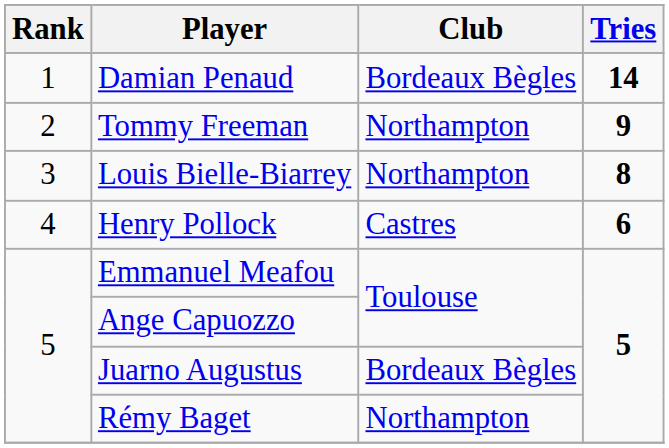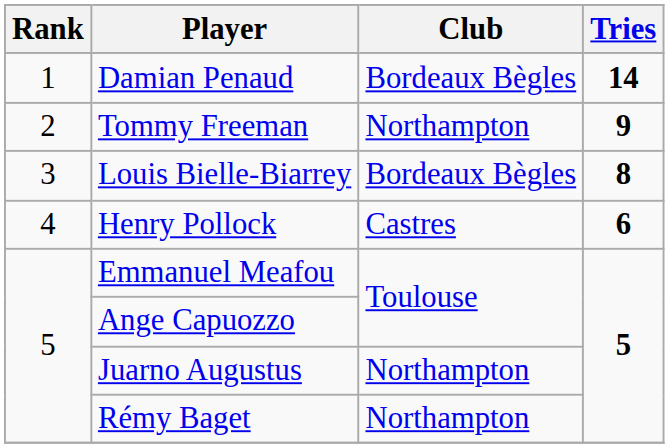 <table class="wikitable" style="text-align:center">
 <tr>
 <th>Rank</th>
 <th>Player</th>
 <th>Club</th>
 <th><a href='#'>Tries</a></th>
 </tr>
 <tr>
 <td>1</td>
 <td align=left> <a href='#'>Damian Penaud</a></td>
 <td align=left> <a href='#'>Bordeaux Bègles</a></td>
 <td><strong>14</strong></td>
 </tr>
 <tr>
 <td>2</td>
 <td align=left> <a href='#'>Tommy Freeman</a></td>
 <td align=left> <a href='#'>Northampton</a></td>
 <td><strong>9</strong></td>
 </tr>
 <tr>
 <td>3</td>
 <td align=left> <a href='#'>Louis Bielle-Biarrey</a></td>
-<td align=left> <a href='#'>Northampton</a></td>
+<td align=left> <a href='#'>Bordeaux Bègles</a></td>
 <td><strong>8</strong></td>
 </tr>
 <tr>
 <td>4</td>
 <td align=left> <a href='#'>Henry Pollock</a></td>
 <td align=left> <a href='#'>Castres</a></td>
 <td><strong>6</strong></td>
 </tr>
 <tr>
 <td rowspan=4>5</td>
 <td align=left> <a href='#'>Emmanuel Meafou</a></td>
 <td rowspan=2 align=left> <a href='#'>Toulouse</a></td>
 <td rowspan=4><strong>5</strong></td>
 </tr>
 <tr>
 <td align=left> <a href='#'>Ange Capuozzo</a></td>
 </tr>
 <tr>
 <td align=left> <a href='#'>Juarno Augustus</a></td>
-<td align=left> <a href='#'>Bordeaux Bègles</a></td>
+<td align=left> <a href='#'>Northampton</a></td>
 </tr>
 <tr>
 <td align=left> <a href='#'>Rémy Baget</a></td>
 <td align=left> <a href='#'>Northampton</a></td>
 </tr>
 <tr>
 </tr>
 </table>
